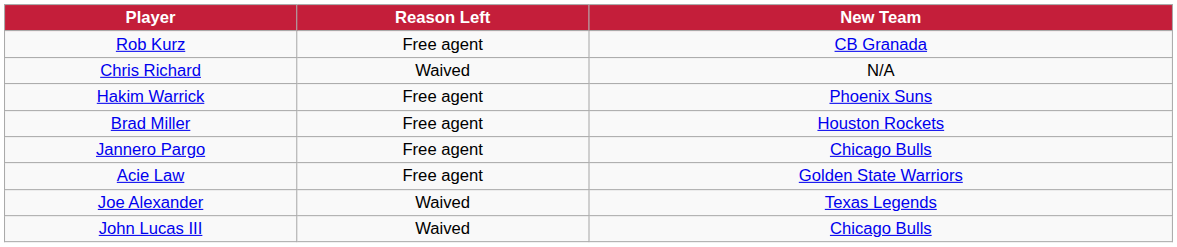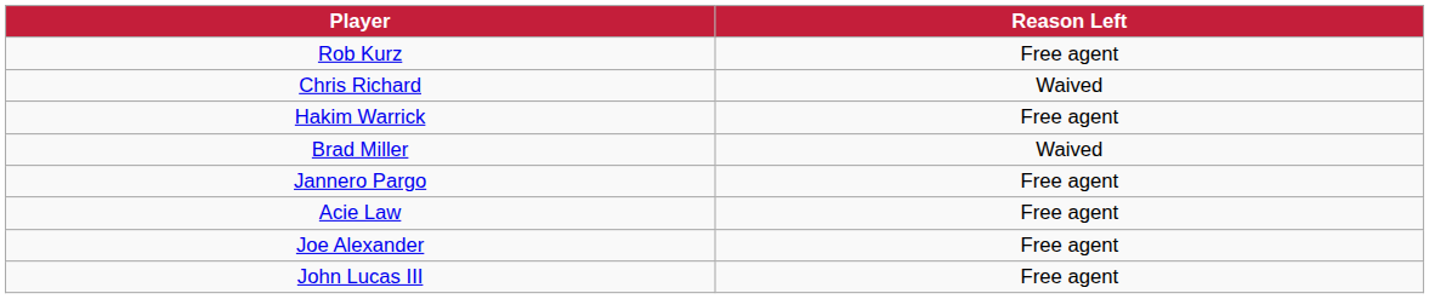 <table class="wikitable sortable sortable">
 <tr>
 <th style="background:#C41E3A; color:white" width="10%">Player</th>
 <th style="background:#C41E3A; color:white" width="10%">Reason Left</th>
-<th style="background:#C41E3A; color:white" width="20%">New Team</th>
 </tr>
 <tr style="text-align: center">
 <td><a href='#'>Rob Kurz</a></td>
 <td>Free agent</td>
-<td><a href='#'>CB Granada</a></td>
 </tr>
 <tr style="text-align: center">
 <td><a href='#'>Chris Richard</a></td>
 <td>Waived</td>
-<td>N/A</td>
 </tr>
 <tr style="text-align: center">
 <td><a href='#'>Hakim Warrick</a></td>
 <td>Free agent</td>
-<td><a href='#'>Phoenix Suns</a></td>
 </tr>
 <tr style="text-align: center">
 <td><a href='#'>Brad Miller</a></td>
-<td>Free agent</td>
-<td><a href='#'>Houston Rockets</a></td>
+<td>Waived</td>
 </tr>
 <tr style="text-align: center">
 <td><a href='#'>Jannero Pargo</a></td>
 <td>Free agent</td>
-<td><a href='#'>Chicago Bulls</a></td>
 </tr>
 <tr style="text-align: center">
 <td><a href='#'>Acie Law</a></td>
 <td>Free agent</td>
-<td><a href='#'>Golden State Warriors</a></td>
 </tr>
 <tr style="text-align: center">
 <td><a href='#'>Joe Alexander</a></td>
-<td>Waived</td>
-<td><a href='#'>Texas Legends</a></td>
+<td>Free agent</td>
 </tr>
 <tr style="text-align: center">
 <td><a href='#'>John Lucas III</a></td>
-<td>Waived</td>
-<td><a href='#'>Chicago Bulls</a></td>
+<td>Free agent</td>
 </tr>
 </table>
